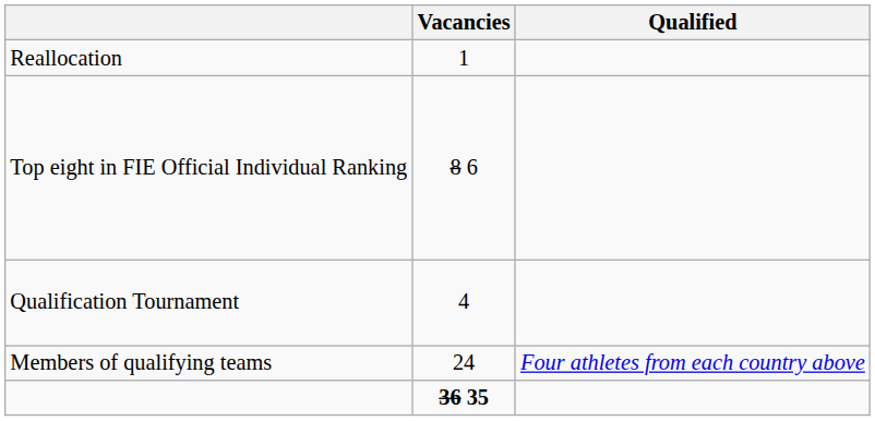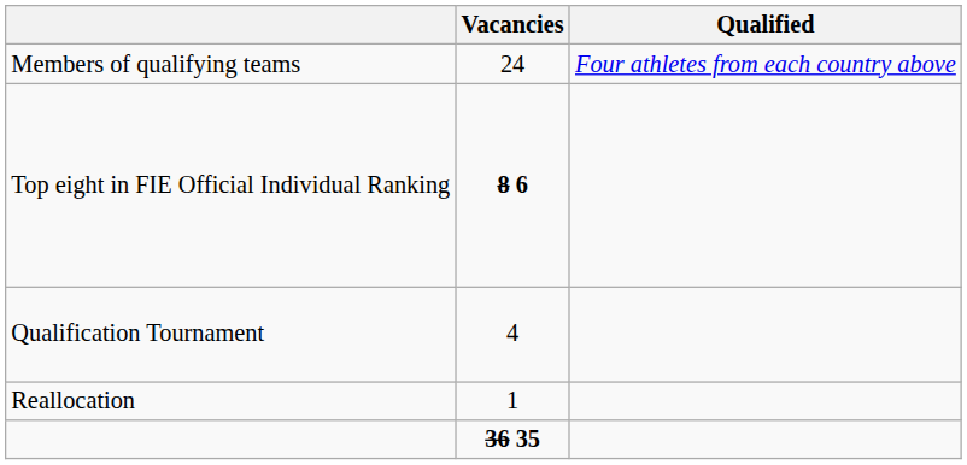 <table class="wikitable">
 <tr>
 <th></th>
 <th>Vacancies</th>
 <th>Qualified</th>
 </tr>
 <tr>
-<td>Reallocation</td>
-<td style="text-align:center;">1</td>
-<td></td>
+<td>Members of qualifying teams</td>
+<td style="text-align:center;">24</td>
+<td><em><a href='#'>Four athletes from each country above</a></em></td>
 </tr>
 <tr>
 <td>Top eight in FIE Official Individual Ranking</td>
-<td style="text-align:center;"><s>8</s> 6</td>
+<td style="text-align:center;"><strong><s>8</s> 6</strong></td>
 <td><br><br><s></s><br><s></s><br><br><br><br></td>
 </tr>
 <tr>
 <td>Qualification Tournament</td>
 <td style="text-align:center;">4</td>
 <td><br><br><br></td>
 </tr>
 <tr>
-<td>Members of qualifying teams</td>
-<td style="text-align:center;">24</td>
-<td><em><a href='#'>Four athletes from each country above</a></em></td>
+<td>Reallocation</td>
+<td style="text-align:center;">1</td>
+<td></td>
 </tr>
 <tr>
 <td></td>
 <td style="text-align:center;"><strong><s>36</s> 35</strong></td>
 <td></td>
 </tr>
 </table>
